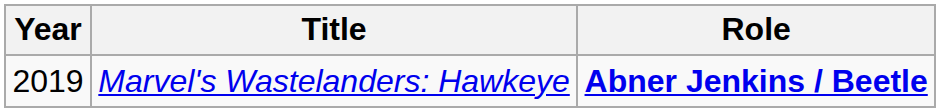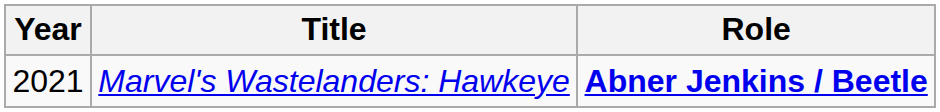 <table class="wikitable">
 <tr>
 <th>Year</th>
 <th>Title</th>
 <th>Role</th>
 </tr>
 <tr>
-<td>2019</td>
+<td>2021</td>
 <td><em><a href='#'>Marvel's Wastelanders: Hawkeye</a></em></td>
 <td><strong><a href='#'>Abner Jenkins / Beetle</a></strong></td>
 </tr>
 </table>
